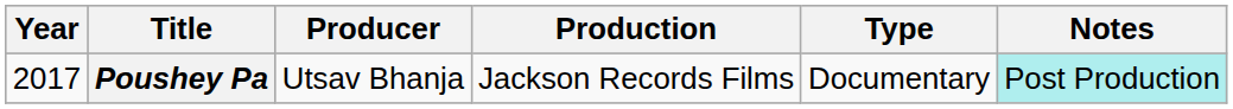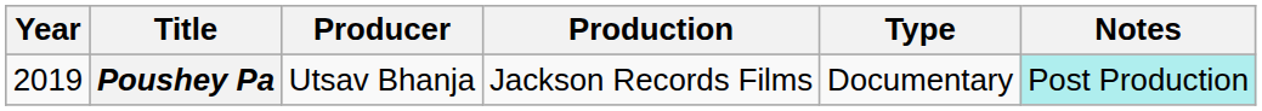 <table class="wikitable sortable plainrowheaders">
 <tr>
 <th scope="col">Year</th>
 <th scope="col">Title</th>
 <th scope="col">Producer</th>
 <th scope="col">Production</th>
 <th scope="col">Type</th>
 <th scope="col">Notes</th>
 </tr>
 <tr>
-<td style="text-align:center;">2017</td>
+<td style="text-align:center;">2019</td>
 <th scope="row"><em>Poushey Pa</em></th>
 <td>Utsav Bhanja</td>
 <td>Jackson Records Films</td>
 <td>Documentary</td>
 <td style="background: paleturquoise;">Post Production</td>
 </tr>
 </table>
